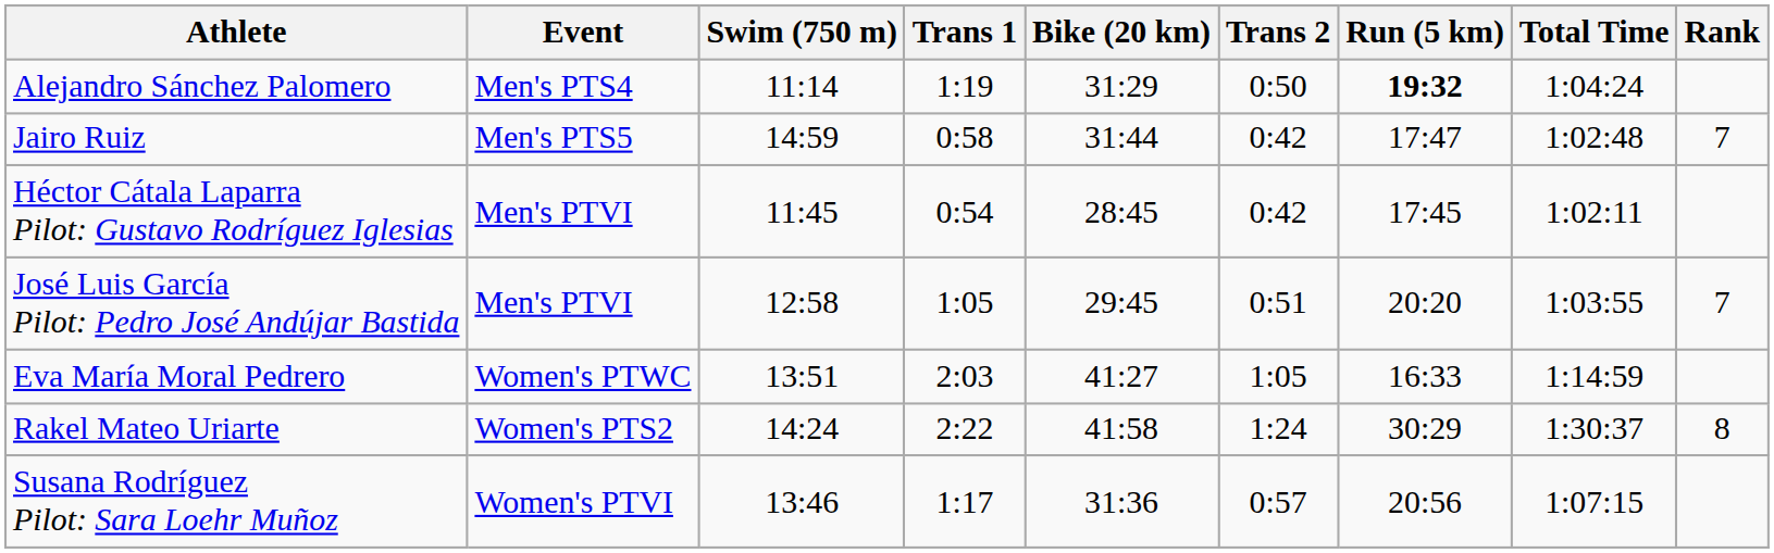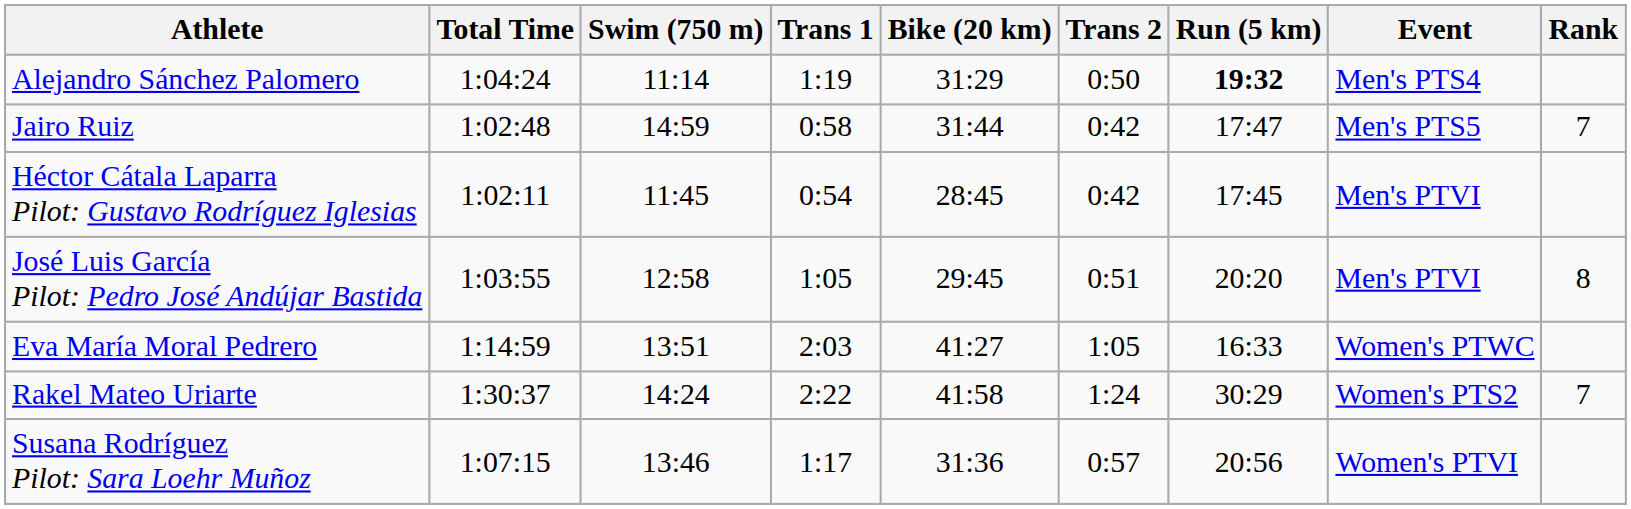 <table class="wikitable" style="font-size:90%">
 <tr>
 <th>Athlete</th>
-<th>Event</th>
+<th>Total Time</th>
 <th>Swim (750 m)</th>
 <th>Trans 1</th>
 <th>Bike (20 km)</th>
 <th>Trans 2</th>
 <th>Run (5 km)</th>
-<th>Total Time</th>
+<th>Event</th>
 <th>Rank</th>
 </tr>
 <tr align=center>
 <td align=left><a href='#'>Alejandro Sánchez Palomero</a></td>
-<td align=left><a href='#'>Men's PTS4</a></td>
+<td>1:04:24</td>
 <td>11:14</td>
 <td>1:19</td>
 <td>31:29</td>
 <td>0:50</td>
 <td><strong>19:32</strong></td>
-<td>1:04:24</td>
+<td align=left><a href='#'>Men's PTS4</a></td>
 <td></td>
 </tr>
 <tr align=center>
 <td align=left><a href='#'>Jairo Ruiz</a></td>
-<td align=left><a href='#'>Men's PTS5</a></td>
+<td>1:02:48</td>
 <td>14:59</td>
 <td>0:58</td>
 <td>31:44</td>
 <td>0:42</td>
 <td>17:47</td>
-<td>1:02:48</td>
+<td align=left><a href='#'>Men's PTS5</a></td>
 <td>7</td>
 </tr>
 <tr align=center>
 <td align=left><a href='#'>Héctor Cátala Laparra</a><br><em>Pilot: <a href='#'>Gustavo Rodríguez Iglesias</a></em></td>
-<td align=left><a href='#'>Men's PTVI</a></td>
+<td>1:02:11</td>
 <td>11:45</td>
 <td>0:54</td>
 <td>28:45</td>
 <td>0:42</td>
 <td>17:45</td>
-<td>1:02:11</td>
+<td align=left><a href='#'>Men's PTVI</a></td>
 <td></td>
 </tr>
 <tr align=center>
 <td align=left><a href='#'>José Luis García</a><br><em>Pilot: <a href='#'>Pedro José Andújar Bastida</a></em></td>
-<td align=left><a href='#'>Men's PTVI</a></td>
+<td>1:03:55</td>
 <td>12:58</td>
 <td>1:05</td>
 <td>29:45</td>
 <td>0:51</td>
 <td>20:20</td>
-<td>1:03:55</td>
-<td>7</td>
+<td align=left><a href='#'>Men's PTVI</a></td>
+<td>8</td>
 </tr>
 <tr align=center>
 <td align=left><a href='#'>Eva María Moral Pedrero</a></td>
-<td align=left><a href='#'>Women's PTWC</a></td>
+<td>1:14:59</td>
 <td>13:51</td>
 <td>2:03</td>
 <td>41:27</td>
 <td>1:05</td>
 <td>16:33</td>
-<td>1:14:59</td>
+<td align=left><a href='#'>Women's PTWC</a></td>
 <td></td>
 </tr>
 <tr align=center>
 <td align=left><a href='#'>Rakel Mateo Uriarte</a></td>
-<td align=left><a href='#'>Women's PTS2</a></td>
+<td>1:30:37</td>
 <td>14:24</td>
 <td>2:22</td>
 <td>41:58</td>
 <td>1:24</td>
 <td>30:29</td>
-<td>1:30:37</td>
-<td>8</td>
+<td align=left><a href='#'>Women's PTS2</a></td>
+<td>7</td>
 </tr>
 <tr align=center>
 <td align=left><a href='#'>Susana Rodríguez</a><br><em>Pilot: <a href='#'>Sara Loehr Muñoz</a></em></td>
-<td align=left><a href='#'>Women's PTVI</a></td>
+<td>1:07:15</td>
 <td>13:46</td>
 <td>1:17</td>
 <td>31:36</td>
 <td>0:57</td>
 <td>20:56</td>
-<td>1:07:15</td>
+<td align=left><a href='#'>Women's PTVI</a></td>
 <td></td>
 </tr>
 </table>
